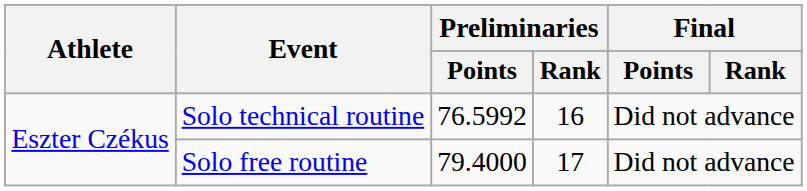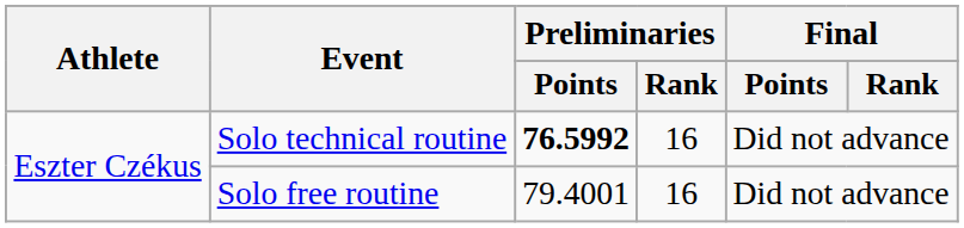 <table class=wikitable style="font-size:90%">
 <tr>
 <th rowspan="2">Athlete</th>
 <th rowspan="2">Event</th>
 <th colspan="2">Preliminaries</th>
 <th colspan="2">Final</th>
 </tr>
 <tr style="font-size:95%">
 <th>Points</th>
 <th>Rank</th>
 <th>Points</th>
 <th>Rank</th>
 </tr>
 <tr align=center>
 <td align=left rowspan=2><a href='#'>Eszter Czékus</a></td>
 <td align=left><a href='#'>Solo technical routine</a></td>
-<td>76.5992</td>
+<td><strong>76.5992</strong></td>
 <td>16</td>
 <td colspan=2>Did not advance</td>
 </tr>
 <tr align=center>
 <td align=left><a href='#'>Solo free routine</a></td>
-<td>79.4000</td>
-<td>17</td>
+<td>79.4001</td>
+<td>16</td>
 <td colspan=2>Did not advance</td>
 </tr>
 </table>
